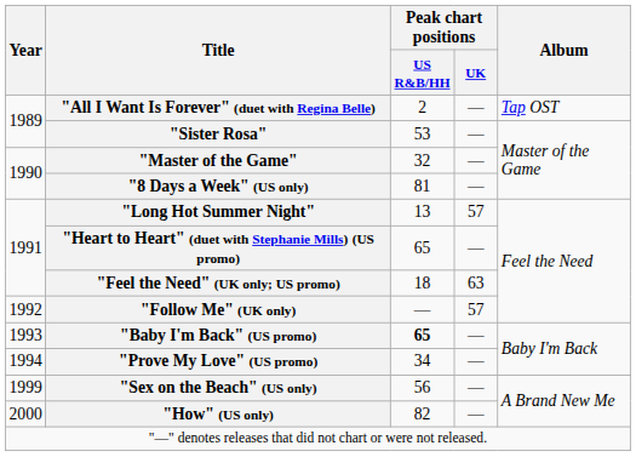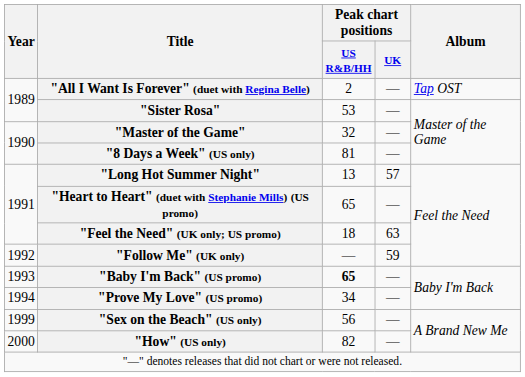 <table class="wikitable plainrowheaders" style="text-align:center;">
 <tr>
 <th scope="col" rowspan="2">Year</th>
 <th scope="col" rowspan="2">Title</th>
 <th scope="col" colspan="2">Peak chart positions</th>
 <th scope="col" rowspan="2">Album</th>
 </tr>
 <tr>
 <th scope="col" width="35"><small><a href='#'>US R&B/HH</a></small><br></th>
 <th scope="col" width="35"><small><a href='#'>UK</a></small><br></th>
 </tr>
 <tr>
 <td rowspan="2">1989</td>
 <th scope="row">"All I Want Is Forever" <small>(duet with <a href='#'>Regina Belle</a>)</small></th>
 <td>2</td>
 <td>—</td>
 <td align="left"><em><a href='#'>Tap</a> OST</em></td>
 </tr>
 <tr>
 <th scope="row">"Sister Rosa"</th>
 <td>53</td>
 <td>—</td>
 <td align="left" rowspan="3"><em>Master of the Game</em></td>
 </tr>
 <tr>
 <td rowspan="2">1990</td>
 <th scope="row">"Master of the Game"</th>
 <td>32</td>
 <td>—</td>
 </tr>
 <tr>
 <th scope="row">"8 Days a Week" <small>(US only)</small></th>
 <td>81</td>
 <td>—</td>
 </tr>
 <tr>
 <td rowspan="3">1991</td>
 <th scope="row">"Long Hot Summer Night"</th>
 <td>13</td>
 <td>57</td>
 <td align="left" rowspan="4"><em>Feel the Need</em></td>
 </tr>
 <tr>
 <th scope="row">"Heart to Heart" <small>(duet with <a href='#'>Stephanie Mills</a>)</small> <small>(US promo)</small></th>
 <td>65</td>
 <td>—</td>
 </tr>
 <tr>
 <th scope="row">"Feel the Need" <small>(UK only; US promo)</small></th>
 <td>18</td>
 <td>63</td>
 </tr>
 <tr>
 <td>1992</td>
 <th scope="row">"Follow Me" <small>(UK only)</small></th>
 <td>—</td>
-<td>57</td>
+<td>59</td>
 </tr>
 <tr>
 <td>1993</td>
 <th scope="row">"Baby I'm Back" <small>(US promo)</small></th>
 <td><strong>65</strong></td>
 <td>—</td>
 <td align="left" rowspan="2"><em>Baby I'm Back</em></td>
 </tr>
 <tr>
 <td>1994</td>
 <th scope="row">"Prove My Love" <small>(US promo)</small></th>
 <td>34</td>
 <td>—</td>
 </tr>
 <tr>
 <td>1999</td>
 <th scope="row">"Sex on the Beach" <small>(US only)</small></th>
 <td>56</td>
 <td>—</td>
 <td align="left" rowspan="2"><em>A Brand New Me</em></td>
 </tr>
 <tr>
 <td>2000</td>
 <th scope="row">"How" <small>(US only)</small></th>
 <td>82</td>
 <td>—</td>
 </tr>
 <tr>
 <td align="center" colspan="8" style="font-size:85%">"—" denotes releases that did not chart or were not released.</td>
 </tr>
 </table>
